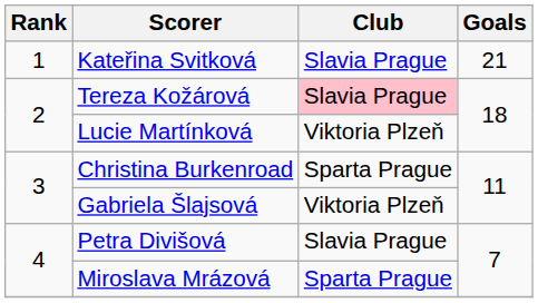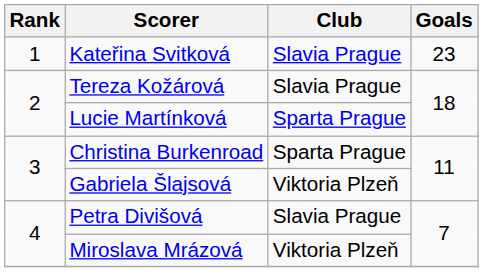 <table class="wikitable" style="text-align:center">
 <tr>
 <th>Rank</th>
 <th>Scorer</th>
 <th>Club</th>
 <th>Goals</th>
 </tr>
 <tr>
 <td>1</td>
 <td align="left"> <a href='#'>Kateřina Svitková</a></td>
 <td align="left"><a href='#'>Slavia Prague</a></td>
-<td>21</td>
+<td>23</td>
 </tr>
 <tr>
 <td rowspan="2">2</td>
 <td align="left"> <a href='#'>Tereza Kožárová</a></td>
-<td align="left" style="background: pink;">Slavia Prague</td>
+<td align="left">Slavia Prague</td>
 <td rowspan="2">18</td>
 </tr>
 <tr>
 <td align="left"> <a href='#'>Lucie Martínková</a></td>
-<td align="left" rowspan="1">Viktoria Plzeň</td>
+<td align="left" rowspan="1"><a href='#'>Sparta Prague</a></td>
 </tr>
 <tr>
 <td rowspan="2">3</td>
 <td align="left"> <a href='#'>Christina Burkenroad</a></td>
 <td align="left">Sparta Prague</td>
 <td rowspan="2">11</td>
 </tr>
 <tr>
 <td align="left"> <a href='#'>Gabriela Šlajsová</a></td>
 <td align="left" rowspan="1">Viktoria Plzeň</td>
 </tr>
 <tr>
 <td rowspan="2">4</td>
 <td align="left"> <a href='#'>Petra Divišová</a></td>
 <td align="left">Slavia Prague</td>
 <td rowspan="2">7</td>
 </tr>
 <tr>
 <td align="left"> <a href='#'>Miroslava Mrázová</a></td>
-<td align="left" rowspan="1"><a href='#'>Sparta Prague</a></td>
+<td align="left" rowspan="1">Viktoria Plzeň</td>
 </tr>
 <tr>
 </tr>
 </table>
